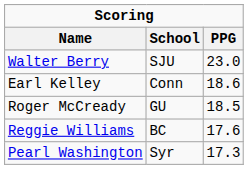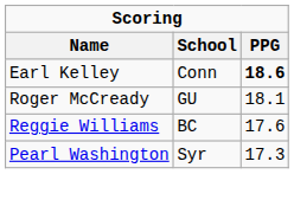 <table class="wikitable">
 <tr>
 <td colspan=3 style="text-align:center;"><strong>Scoring</strong></td>
 </tr>
 <tr>
 <th>Name</th>
 <th>School</th>
 <th>PPG</th>
 </tr>
 <tr>
-<td><a href='#'>Walter Berry</a></td>
-<td>SJU</td>
-<td>23.0</td>
-</tr>
-<tr>
 <td>Earl Kelley</td>
 <td>Conn</td>
-<td>18.6</td>
+<td><strong>18.6</strong></td>
 </tr>
 <tr>
 <td>Roger McCready</td>
 <td>GU</td>
-<td>18.5</td>
+<td>18.1</td>
 </tr>
 <tr>
 <td><a href='#'>Reggie Williams</a></td>
 <td>BC</td>
 <td>17.6</td>
 </tr>
 <tr>
 <td><a href='#'>Pearl Washington</a></td>
 <td>Syr</td>
 <td>17.3</td>
 </tr>
 </table>
